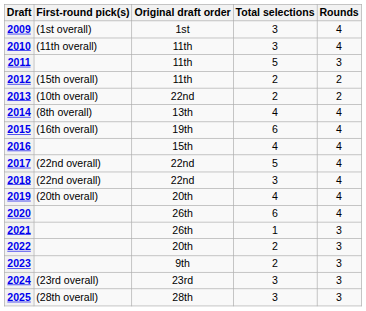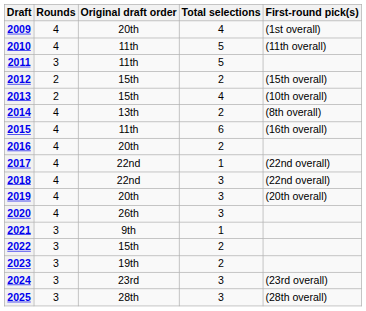 <table class="wikitable sortable" style="text-align: center;">
 <tr>
 <th scope="col">Draft</th>
-<th scope="col">First-round pick(s)</th>
+<th scope="col">Rounds</th>
 <th scope="col">Original draft order</th>
 <th scope="col">Total selections</th>
-<th scope="col">Rounds</th>
+<th scope="col">First-round pick(s)</th>
 </tr>
 <tr>
 <th scope="row"><a href='#'>2009</a></th>
+<td>4</td>
+<td>20th</td>
+<td>4</td>
 <td align="left"> (1st overall)</td>
-<td>1st</td>
-<td>3</td>
-<td>4</td>
 </tr>
 <tr>
 <th scope="row"><a href='#'>2010</a></th>
+<td>4</td>
+<td>11th</td>
+<td>5</td>
 <td align="left"> (11th overall)</td>
-<td>11th</td>
-<td>3</td>
-<td>4</td>
 </tr>
 <tr>
 <th scope="row"><a href='#'>2011</a></th>
-<td></td>
+<td>3</td>
 <td>11th</td>
 <td>5</td>
-<td>3</td>
+<td></td>
 </tr>
 <tr>
 <th scope="row"><a href='#'>2012</a></th>
+<td>2</td>
+<td>15th</td>
+<td>2</td>
 <td align="left"> (15th overall)</td>
-<td>11th</td>
-<td>2</td>
-<td>2</td>
 </tr>
 <tr>
 <th scope="row"><a href='#'>2013</a></th>
+<td>2</td>
+<td>15th</td>
+<td>4</td>
 <td align="left"> (10th overall)</td>
-<td>22nd</td>
-<td>2</td>
-<td>2</td>
 </tr>
 <tr>
 <th scope="row"><a href='#'>2014</a></th>
+<td>4</td>
+<td>13th</td>
+<td>2</td>
 <td align="left"> (8th overall)</td>
-<td>13th</td>
-<td>4</td>
-<td>4</td>
 </tr>
 <tr>
 <th scope="row"><a href='#'>2015</a></th>
+<td>4</td>
+<td>11th</td>
+<td>6</td>
 <td align="left"> (16th overall)</td>
-<td>19th</td>
-<td>6</td>
-<td>4</td>
 </tr>
 <tr>
 <th scope="row"><a href='#'>2016</a></th>
+<td>4</td>
+<td>20th</td>
+<td>2</td>
 <td></td>
-<td>15th</td>
-<td>4</td>
-<td>4</td>
 </tr>
 <tr>
 <th scope="row"><a href='#'>2017</a></th>
+<td>4</td>
+<td>22nd</td>
+<td>1</td>
 <td align="left"> (22nd overall)</td>
-<td>22nd</td>
-<td>5</td>
-<td>4</td>
 </tr>
 <tr>
 <th scope="row"><a href='#'>2018</a></th>
-<td align="left"> (22nd overall)</td>
+<td>4</td>
 <td>22nd</td>
 <td>3</td>
-<td>4</td>
+<td align="left"> (22nd overall)</td>
 </tr>
 <tr>
 <th scope="row"><a href='#'>2019</a></th>
+<td>4</td>
+<td>20th</td>
+<td>3</td>
 <td align="left"> (20th overall)</td>
-<td>20th</td>
-<td>4</td>
-<td>4</td>
 </tr>
 <tr>
 <th scope="row"><a href='#'>2020</a></th>
+<td>4</td>
+<td>26th</td>
+<td>3</td>
 <td></td>
-<td>26th</td>
-<td>6</td>
-<td>4</td>
 </tr>
 <tr>
 <th scope="row"><a href='#'>2021</a></th>
+<td>3</td>
+<td>9th</td>
+<td>1</td>
 <td></td>
-<td>26th</td>
-<td>1</td>
-<td>3</td>
 </tr>
 <tr>
 <th scope="row"><a href='#'>2022</a></th>
+<td>3</td>
+<td>15th</td>
+<td>2</td>
 <td></td>
-<td>20th</td>
-<td>2</td>
-<td>3</td>
 </tr>
 <tr>
 <th scope="row"><a href='#'>2023</a></th>
+<td>3</td>
+<td>19th</td>
+<td>2</td>
 <td></td>
-<td>9th</td>
-<td>2</td>
-<td>3</td>
 </tr>
 <tr>
 <th scope="row"><a href='#'>2024</a></th>
-<td align="left"> (23rd overall)</td>
+<td>3</td>
 <td>23rd</td>
 <td>3</td>
-<td>3</td>
+<td align="left"> (23rd overall)</td>
 </tr>
 <tr>
 <th scope="row"><a href='#'>2025</a></th>
-<td align="left"> (28th overall)</td>
+<td>3</td>
 <td>28th</td>
 <td>3</td>
-<td>3</td>
+<td align="left"> (28th overall)</td>
 </tr>
 </table>
